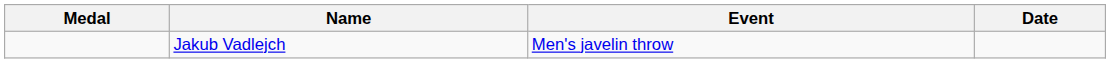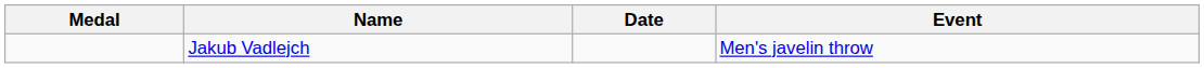 <table class="wikitable" style="font-size:90%" width=60%>
 <tr>
 <th>Medal</th>
 <th>Name</th>
+<th>Date</th>
 <th>Event</th>
-<th>Date</th>
 </tr>
 <tr>
 <td></td>
 <td><a href='#'>Jakub Vadlejch</a></td>
+<td></td>
 <td><a href='#'>Men's javelin throw</a></td>
-<td></td>
 </tr>
 </table>
